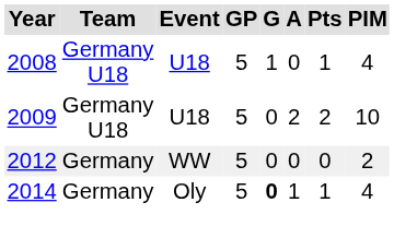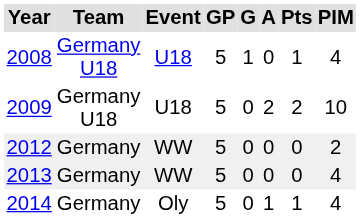 <table BORDER="0" CELLPADDING="2" CELLSPACING="0" width="35%">
 <tr ALIGN="center" bgcolor="#e0e0e0">
 <th>Year</th>
 <th>Team</th>
 <th>Event</th>
 <th>GP</th>
 <th>G</th>
 <th>A</th>
 <th>Pts</th>
 <th>PIM</th>
 </tr>
 <tr ALIGN="center">
 <td><a href='#'>2008</a></td>
 <td><a href='#'>Germany U18</a></td>
 <td><a href='#'>U18</a></td>
 <td>5</td>
 <td>1</td>
 <td>0</td>
 <td>1</td>
 <td>4</td>
 </tr>
 <tr ALIGN="center">
 <td><a href='#'>2009</a></td>
 <td>Germany U18</td>
 <td>U18</td>
 <td>5</td>
 <td>0</td>
 <td>2</td>
 <td>2</td>
 <td>10</td>
 </tr>
 <tr ALIGN="center" bgcolor="#f0f0f0">
 <td><a href='#'>2012</a></td>
 <td>Germany</td>
 <td>WW</td>
 <td>5</td>
 <td>0</td>
 <td>0</td>
 <td>0</td>
 <td>2</td>
 </tr>
+<tr ALIGN="center" bgcolor="#f0f0f0">
+<td><a href='#'>2013</a></td>
+<td>Germany</td>
+<td>WW</td>
+<td>5</td>
+<td>0</td>
+<td>0</td>
+<td>0</td>
+<td>4</td>
+</tr>
 <tr ALIGN="center">
 <td><a href='#'>2014</a></td>
 <td>Germany</td>
 <td>Oly</td>
 <td>5</td>
-<td><strong>0</strong></td>
+<td>0</td>
 <td>1</td>
 <td>1</td>
 <td>4</td>
 </tr>
 </table>
